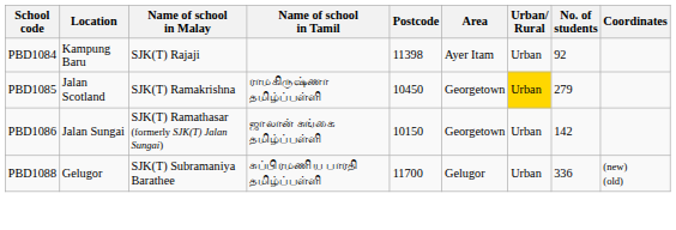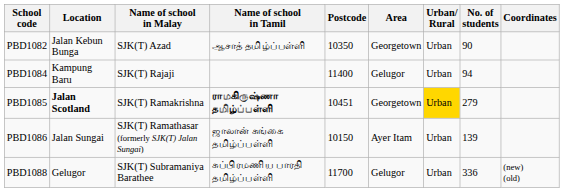 <table class="wikitable sortable">
 <tr>
 <th>School<br>code</th>
 <th>Location</th>
 <th>Name of school<br>in Malay</th>
 <th>Name of school<br>in Tamil</th>
 <th>Postcode</th>
 <th>Area</th>
 <th>Urban/<br>Rural</th>
 <th>No. of<br>students</th>
 <th>Coordinates</th>
 </tr>
 <tr>
+<td>PBD1082</td>
+<td>Jalan Kebun Bunga</td>
+<td>SJK(T) Azad</td>
+<td>ஆசாத் தமிழ்ப்பள்ளி</td>
+<td>10350</td>
+<td>Georgetown</td>
+<td>Urban</td>
+<td>90</td>
+<td></td>
+</tr>
+<tr>
 <td>PBD1084</td>
 <td>Kampung Baru</td>
 <td>SJK(T) Rajaji</td>
 <td></td>
-<td>11398</td>
-<td>Ayer Itam</td>
+<td>11400</td>
+<td>Gelugor</td>
 <td>Urban</td>
-<td>92</td>
+<td>94</td>
 <td></td>
 </tr>
 <tr>
 <td>PBD1085</td>
-<td>Jalan Scotland</td>
+<td><strong>Jalan Scotland</strong></td>
 <td>SJK(T) Ramakrishna</td>
-<td>ராமகிருஷ்ணா தமிழ்ப்பள்ளி</td>
-<td>10450</td>
+<td><strong>ராமகிருஷ்ணா தமிழ்ப்பள்ளி</strong></td>
+<td>10451</td>
 <td>Georgetown</td>
 <td style="background: gold;">Urban</td>
 <td>279</td>
 <td></td>
 </tr>
 <tr>
 <td>PBD1086</td>
 <td>Jalan Sungai</td>
 <td>SJK(T) Ramathasar<br><small>(formerly <em>SJK(T) Jalan Sungai</em>)</small></td>
 <td>ஜாலான் சுங்கை தமிழ்ப்பள்ளி</td>
 <td>10150</td>
-<td>Georgetown</td>
+<td>Ayer Itam</td>
 <td>Urban</td>
-<td>142</td>
+<td>139</td>
 <td></td>
 </tr>
 <tr>
 <td>PBD1088</td>
 <td>Gelugor</td>
 <td>SJK(T) Subramaniya Barathee</td>
 <td>சுப்பிரமணிய பாரதி தமிழ்ப்பள்ளி</td>
 <td>11700</td>
 <td>Gelugor</td>
 <td>Urban</td>
 <td>336</td>
 <td> <small>(new)</small><br> <small>(old)</small></td>
 </tr>
 </table>
